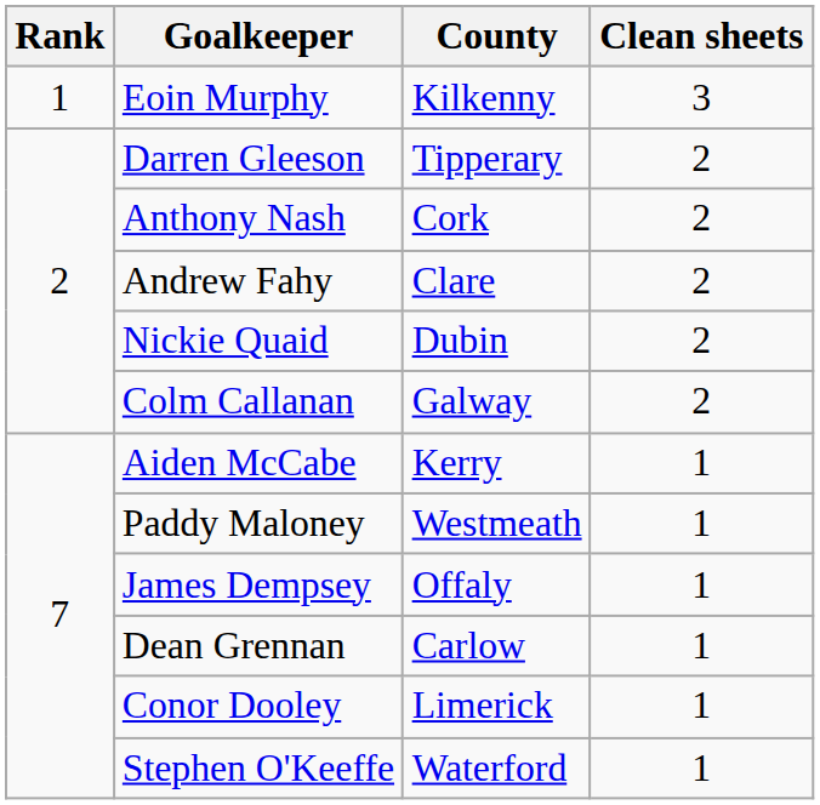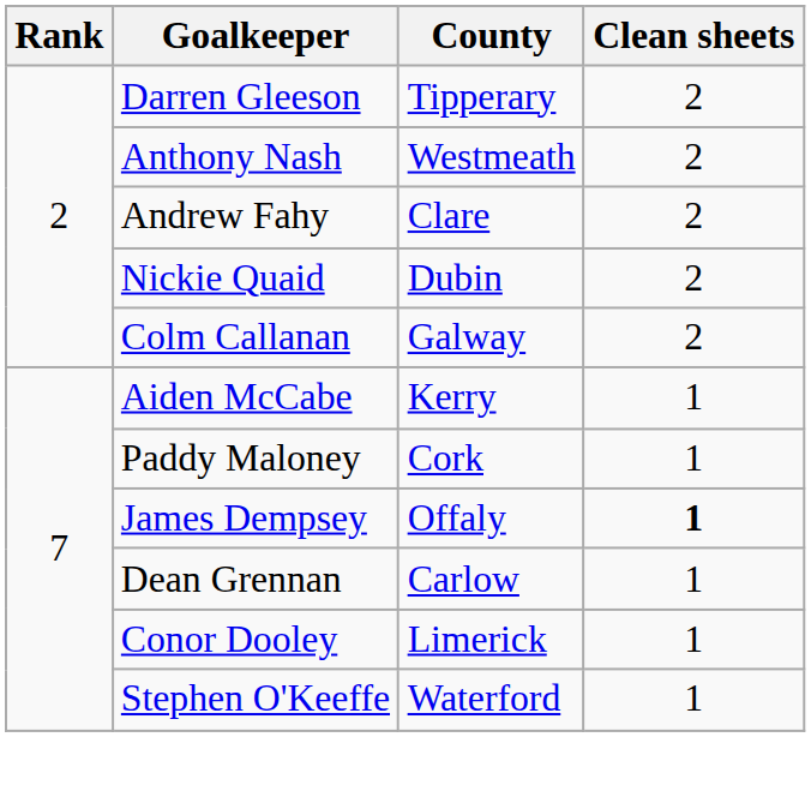 <table class="wikitable">
 <tr>
 <th>Rank</th>
 <th>Goalkeeper</th>
 <th>County</th>
 <th>Clean sheets</th>
-</tr>
-<tr>
-<td rowspan=1 align=center>1</td>
-<td><a href='#'>Eoin Murphy</a></td>
-<td> <a href='#'>Kilkenny</a></td>
-<td align=center>3</td>
 </tr>
 <tr>
 <td rowspan=5 align=center>2</td>
 <td><a href='#'>Darren Gleeson</a></td>
 <td> <a href='#'>Tipperary</a></td>
 <td align=center>2</td>
 </tr>
 <tr>
 <td><a href='#'>Anthony Nash</a></td>
-<td> <a href='#'>Cork</a></td>
+<td> <a href='#'>Westmeath</a></td>
 <td align=center>2</td>
 </tr>
 <tr>
 <td>Andrew Fahy</td>
 <td> <a href='#'>Clare</a></td>
 <td align=center>2</td>
 </tr>
 <tr>
 <td><a href='#'>Nickie Quaid</a></td>
 <td> <a href='#'>Dubin</a></td>
 <td align=center>2</td>
 </tr>
 <tr>
 <td><a href='#'>Colm Callanan</a></td>
 <td> <a href='#'>Galway</a></td>
 <td align=center>2</td>
 </tr>
 <tr>
 <td rowspan=6 align=center>7</td>
 <td><a href='#'>Aiden McCabe</a></td>
 <td> <a href='#'>Kerry</a></td>
 <td align=center>1</td>
 </tr>
 <tr>
 <td>Paddy Maloney</td>
-<td> <a href='#'>Westmeath</a></td>
+<td> <a href='#'>Cork</a></td>
 <td align=center>1</td>
 </tr>
 <tr>
 <td><a href='#'>James Dempsey</a></td>
 <td> <a href='#'>Offaly</a></td>
-<td align=center>1</td>
+<td align=center><strong>1</strong></td>
 </tr>
 <tr>
 <td>Dean Grennan</td>
 <td> <a href='#'>Carlow</a></td>
 <td align=center>1</td>
 </tr>
 <tr>
 <td><a href='#'>Conor Dooley</a></td>
 <td> <a href='#'>Limerick</a></td>
 <td align=center>1</td>
 </tr>
 <tr>
 <td><a href='#'>Stephen O'Keeffe</a></td>
 <td> <a href='#'>Waterford</a></td>
 <td align=center>1</td>
 </tr>
 </table>
